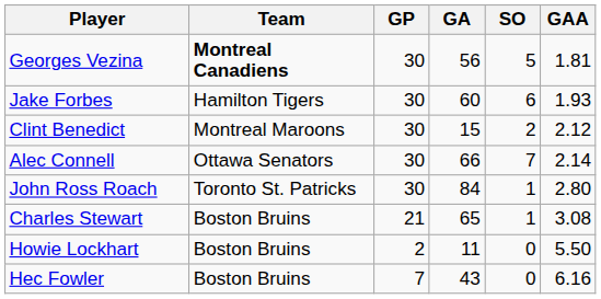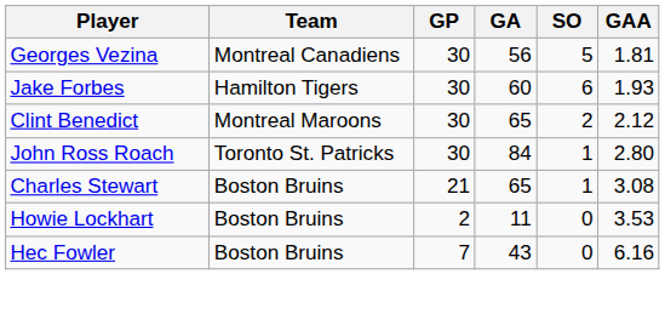 <table class="wikitable">
 <tr>
 <th width="150">Player</th>
 <th width="150">Team</th>
 <th width="40">GP</th>
 <th width="40">GA</th>
 <th width="40">SO</th>
 <th width="40">GAA</th>
 </tr>
 <tr align=right>
 <td align=left><a href='#'>Georges Vezina</a></td>
-<td align=left><strong>Montreal Canadiens</strong></td>
+<td align=left>Montreal Canadiens</td>
 <td>30</td>
 <td>56</td>
 <td>5</td>
 <td>1.81</td>
 </tr>
 <tr align=right>
 <td align=left><a href='#'>Jake Forbes</a></td>
 <td align=left>Hamilton Tigers</td>
 <td>30</td>
 <td>60</td>
 <td>6</td>
 <td>1.93</td>
 </tr>
 <tr align=right>
 <td align=left><a href='#'>Clint Benedict</a></td>
 <td align=left>Montreal Maroons</td>
 <td>30</td>
-<td>15</td>
+<td>65</td>
 <td>2</td>
 <td>2.12</td>
-</tr>
-<tr align=right>
-<td align=left><a href='#'>Alec Connell</a></td>
-<td align=left>Ottawa Senators</td>
-<td>30</td>
-<td>66</td>
-<td>7</td>
-<td>2.14</td>
 </tr>
 <tr align=right>
 <td align=left><a href='#'>John Ross Roach</a></td>
 <td align=left>Toronto St. Patricks</td>
 <td>30</td>
 <td>84</td>
 <td>1</td>
 <td>2.80</td>
 </tr>
 <tr align=right>
 <td align=left><a href='#'>Charles Stewart</a></td>
 <td align=left>Boston Bruins</td>
 <td>21</td>
 <td>65</td>
 <td>1</td>
 <td>3.08</td>
 </tr>
 <tr align=right>
 <td align=left><a href='#'>Howie Lockhart</a></td>
 <td align=left>Boston Bruins</td>
 <td>2</td>
 <td>11</td>
 <td>0</td>
-<td>5.50</td>
+<td>3.53</td>
 </tr>
 <tr align=right>
 <td align=left><a href='#'>Hec Fowler</a></td>
 <td align=left>Boston Bruins</td>
 <td>7</td>
 <td>43</td>
 <td>0</td>
 <td>6.16</td>
 </tr>
 </table>
